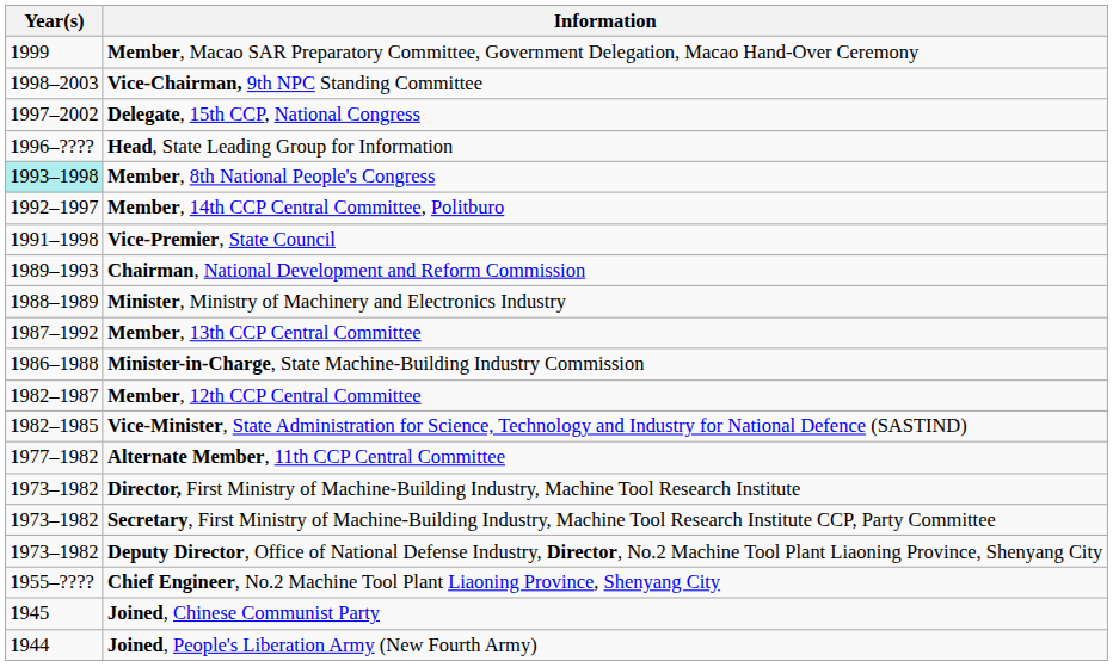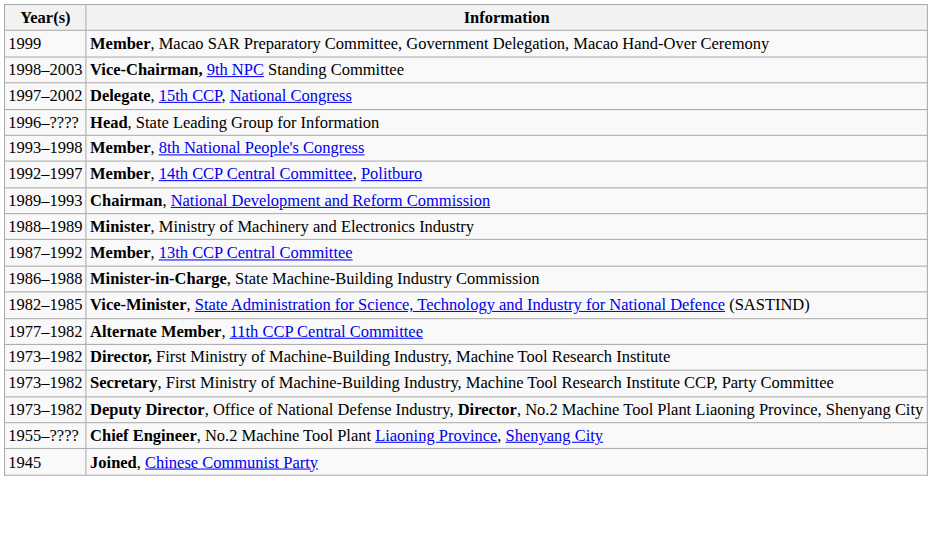 <table class="wikitable">
 <tr>
 <th>Year(s)</th>
 <th>Information</th>
 </tr>
 <tr>
 <td>1999</td>
 <td><strong>Member</strong>, Macao SAR Preparatory Committee, Government Delegation, Macao Hand-Over Ceremony</td>
 </tr>
 <tr>
 <td>1998–2003</td>
 <td><strong>Vice-Chairman,</strong> <a href='#'>9th NPC</a> Standing Committee</td>
 </tr>
 <tr>
 <td>1997–2002</td>
 <td><strong>Delegate</strong>, <a href='#'>15th CCP</a>, <a href='#'>National Congress</a></td>
 </tr>
 <tr>
 <td>1996–????</td>
 <td><strong>Head</strong>, State Leading Group for Information</td>
 </tr>
 <tr>
-<td style="background: paleturquoise;">1993–1998</td>
+<td>1993–1998</td>
 <td><strong>Member</strong>, <a href='#'>8th National People's Congress</a></td>
 </tr>
 <tr>
 <td>1992–1997</td>
 <td><strong>Member</strong>, <a href='#'>14th CCP Central Committee</a>, <a href='#'>Politburo</a></td>
-</tr>
-<tr>
-<td>1991–1998</td>
-<td><strong>Vice-Premier</strong>, <a href='#'>State Council</a></td>
 </tr>
 <tr>
 <td>1989–1993</td>
 <td><strong>Chairman</strong>, <a href='#'>National Development and Reform Commission</a></td>
 </tr>
 <tr>
 <td>1988–1989</td>
 <td><strong>Minister</strong>, Ministry of Machinery and Electronics Industry</td>
 </tr>
 <tr>
 <td>1987–1992</td>
 <td><strong>Member</strong>, <a href='#'>13th CCP Central Committee</a></td>
 </tr>
 <tr>
 <td>1986–1988</td>
 <td><strong>Minister-in-Charge</strong>, State Machine-Building Industry Commission</td>
-</tr>
-<tr>
-<td>1982–1987</td>
-<td><strong>Member</strong>, <a href='#'>12th CCP Central Committee</a></td>
 </tr>
 <tr>
 <td>1982–1985</td>
 <td><strong>Vice-Minister</strong>, <a href='#'>State Administration for Science, Technology and Industry for National Defence</a> (SASTIND)</td>
 </tr>
 <tr>
 <td>1977–1982</td>
 <td><strong>Alternate Member</strong>, <a href='#'>11th CCP Central Committee</a></td>
 </tr>
 <tr>
 <td>1973–1982</td>
 <td><strong>Director,</strong> First Ministry of Machine-Building Industry, Machine Tool Research Institute</td>
 </tr>
 <tr>
 <td>1973–1982</td>
 <td><strong>Secretary</strong>, First Ministry of Machine-Building Industry, Machine Tool Research Institute CCP, Party Committee</td>
 </tr>
 <tr>
 <td>1973–1982</td>
 <td><strong>Deputy</strong> <strong>Director</strong>, Office of National Defense Industry, <strong>Director</strong>, No.2 Machine Tool Plant Liaoning Province, Shenyang City</td>
 </tr>
 <tr>
 <td>1955–????</td>
 <td><strong>Chief Engineer</strong>, No.2 Machine Tool Plant <a href='#'>Liaoning Province</a>, <a href='#'>Shenyang City</a></td>
 </tr>
 <tr>
 <td>1945</td>
 <td><strong>Joined</strong>, <a href='#'>Chinese Communist Party</a></td>
 </tr>
-<tr>
-<td>1944</td>
-<td><strong>Joined</strong>, <a href='#'>People's Liberation Army</a> (New Fourth Army)</td>
-</tr>
 </table>
